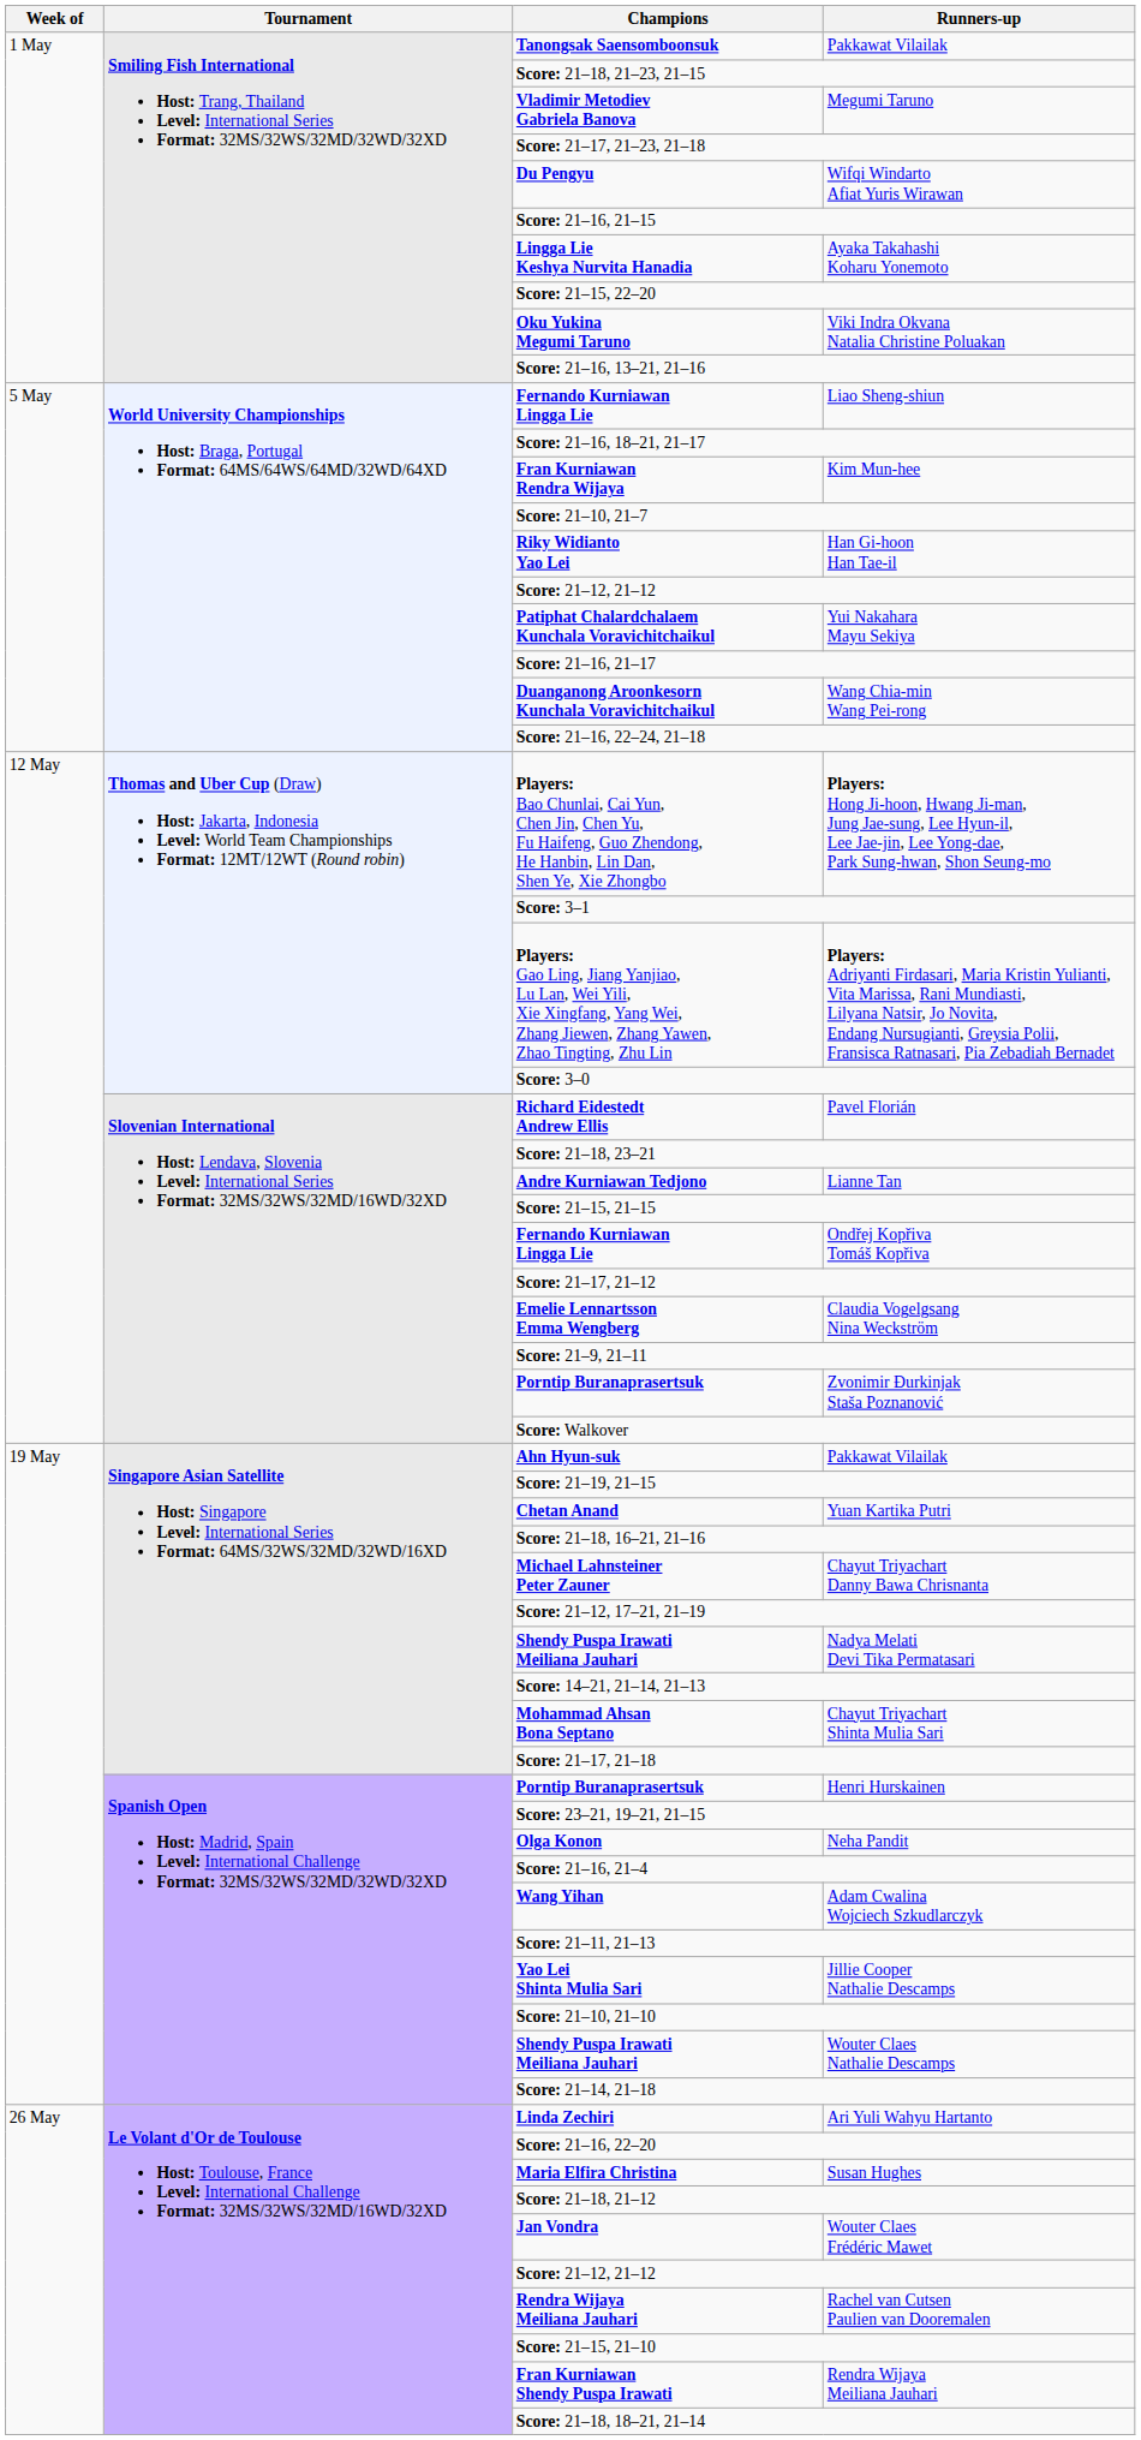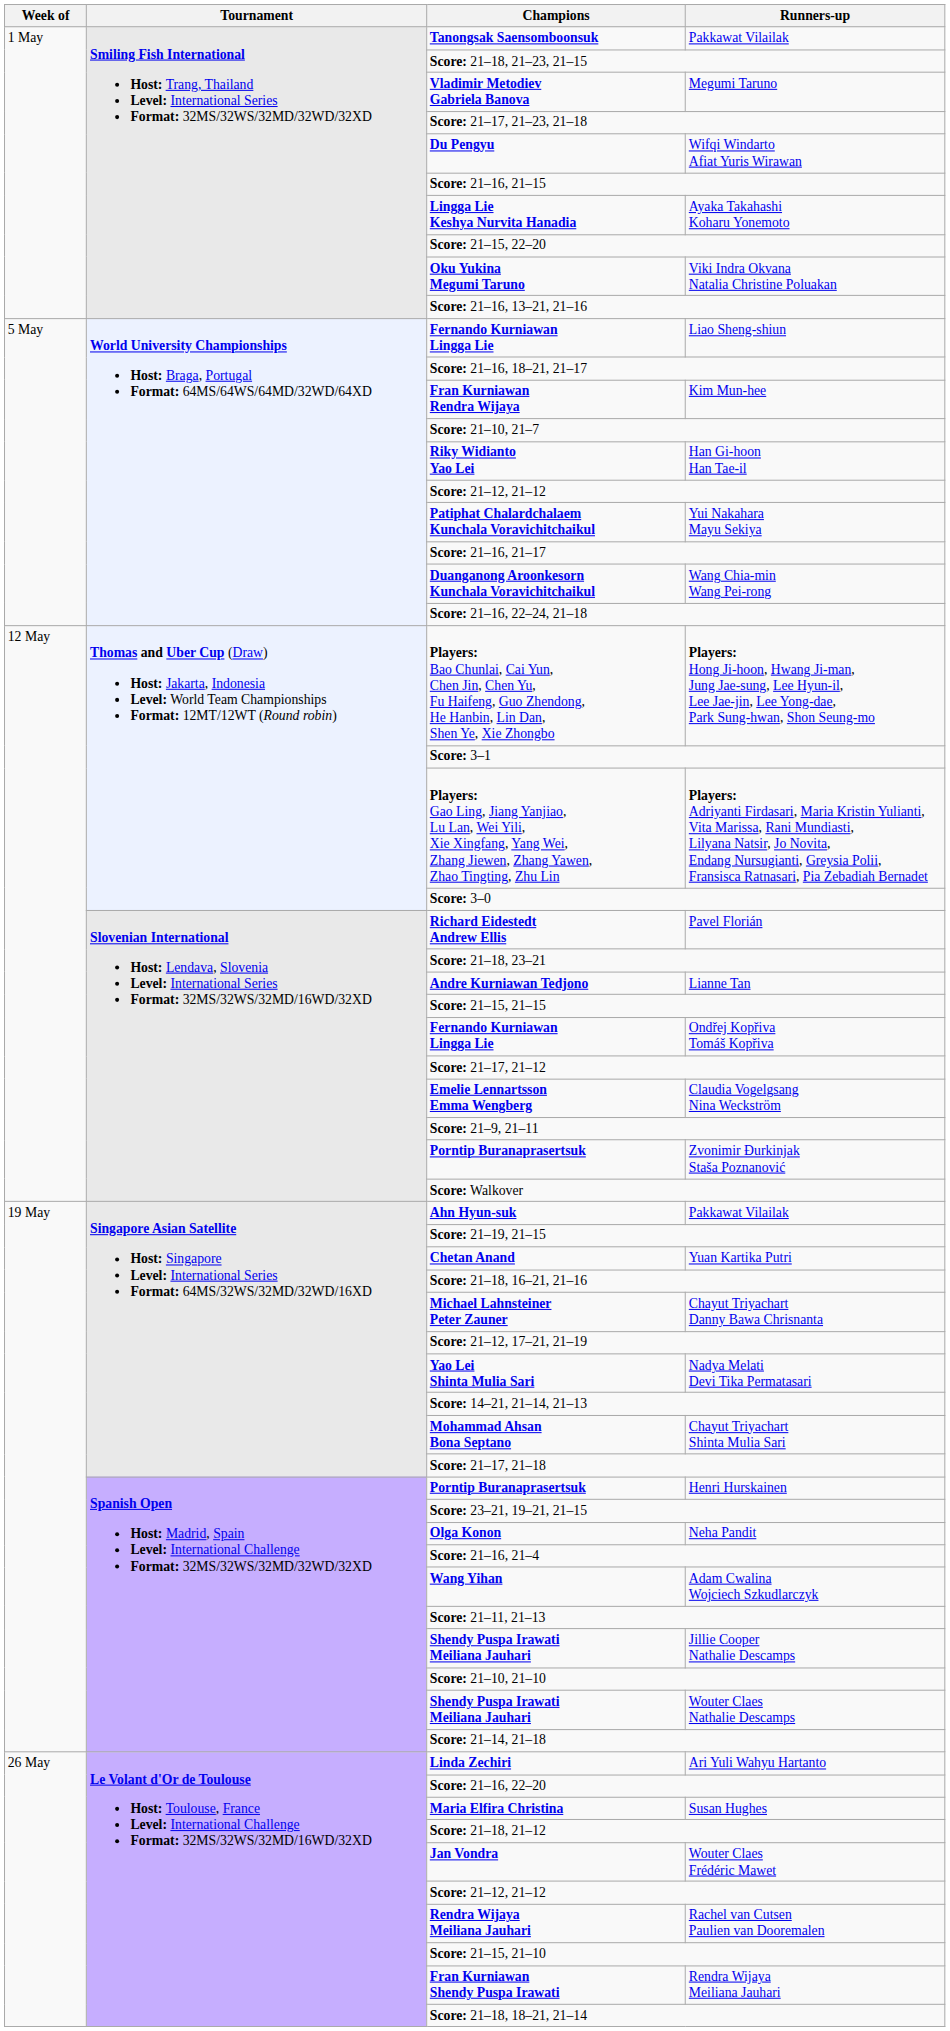 <table class=wikitable style=font-size:85%>
 <tr>
 <th width=75>Week of</th>
 <th width=330>Tournament</th>
 <th width=250>Champions</th>
 <th width=250>Runners-up</th>
 </tr>
 <tr valign=top>
 <td rowspan=10>1 May</td>
 <td style="background:#E9E9E9;" rowspan="10"><br><strong><a href='#'>Smiling Fish International</a></strong><ul><li><strong>Host:</strong> <a href='#'>Trang, Thailand</a></li><li><strong>Level:</strong> <a href='#'>International Series</a></li><li><strong>Format:</strong> 32MS/32WS/32MD/32WD/32XD</li></ul></td>
 <td><strong> <a href='#'>Tanongsak Saensomboonsuk</a></strong></td>
 <td> <a href='#'>Pakkawat Vilailak</a></td>
 </tr>
 <tr>
 <td colspan=2><strong>Score:</strong> 21–18, 21–23, 21–15</td>
 </tr>
 <tr valign=top>
 <td><strong> <a href='#'>Vladimir Metodiev</a><br> <a href='#'>Gabriela Banova</a></strong></td>
 <td> <a href='#'>Megumi Taruno</a></td>
 </tr>
 <tr>
 <td colspan=2><strong>Score:</strong> 21–17, 21–23, 21–18</td>
 </tr>
 <tr valign=top>
 <td><strong> <a href='#'>Du Pengyu</a></strong></td>
 <td> <a href='#'>Wifqi Windarto</a><br> <a href='#'>Afiat Yuris Wirawan</a></td>
 </tr>
 <tr>
 <td colspan=2><strong>Score:</strong> 21–16, 21–15</td>
 </tr>
 <tr valign=top>
 <td><strong> <a href='#'>Lingga Lie</a><br> <a href='#'>Keshya Nurvita Hanadia</a></strong></td>
 <td> <a href='#'>Ayaka Takahashi</a><br> <a href='#'>Koharu Yonemoto</a></td>
 </tr>
 <tr>
 <td colspan=2><strong>Score:</strong> 21–15, 22–20</td>
 </tr>
 <tr valign=top>
 <td><strong> <a href='#'>Oku Yukina</a><br> <a href='#'>Megumi Taruno</a></strong></td>
 <td> <a href='#'>Viki Indra Okvana</a><br> <a href='#'>Natalia Christine Poluakan</a></td>
 </tr>
 <tr>
 <td colspan=2><strong>Score:</strong> 21–16, 13–21, 21–16</td>
 </tr>
 <tr valign=top>
 <td rowspan=10>5 May</td>
 <td style="background:#ECF2FF;" rowspan="10"><br><strong><a href='#'>World University Championships</a></strong><ul><li><strong>Host:</strong> <a href='#'>Braga</a>, <a href='#'>Portugal</a></li><li><strong>Format:</strong> 64MS/64WS/64MD/32WD/64XD</li></ul></td>
 <td><strong> <a href='#'>Fernando Kurniawan</a><br> <a href='#'>Lingga Lie</a></strong></td>
 <td> <a href='#'>Liao Sheng-shiun</a></td>
 </tr>
 <tr>
 <td colspan=2><strong>Score:</strong> 21–16, 18–21, 21–17</td>
 </tr>
 <tr valign=top>
 <td><strong> <a href='#'>Fran Kurniawan</a><br> <a href='#'>Rendra Wijaya</a></strong></td>
 <td> <a href='#'>Kim Mun-hee</a></td>
 </tr>
 <tr>
 <td colspan=2><strong>Score:</strong> 21–10, 21–7</td>
 </tr>
 <tr valign=top>
 <td><strong> <a href='#'>Riky Widianto</a><br> <a href='#'>Yao Lei</a></strong></td>
 <td> <a href='#'>Han Gi-hoon</a><br> <a href='#'>Han Tae-il</a></td>
 </tr>
 <tr>
 <td colspan=2><strong>Score:</strong> 21–12, 21–12</td>
 </tr>
 <tr valign=top>
 <td><strong> <a href='#'>Patiphat Chalardchalaem</a><br> <a href='#'>Kunchala Voravichitchaikul</a></strong></td>
 <td> <a href='#'>Yui Nakahara</a><br> <a href='#'>Mayu Sekiya</a></td>
 </tr>
 <tr>
 <td colspan=2><strong>Score:</strong> 21–16, 21–17</td>
 </tr>
 <tr valign=top>
 <td><strong> <a href='#'>Duanganong Aroonkesorn</a><br> <a href='#'>Kunchala Voravichitchaikul</a></strong></td>
 <td> <a href='#'>Wang Chia-min</a><br> <a href='#'>Wang Pei-rong</a></td>
 </tr>
 <tr>
 <td colspan=2><strong>Score:</strong> 21–16, 22–24, 21–18</td>
 </tr>
 <tr valign=top>
 <td rowspan=14>12 May</td>
 <td style="background:#ECF2FF;" rowspan="4"><br><strong><a href='#'>Thomas</a> and <a href='#'>Uber Cup</a></strong> (<a href='#'>Draw</a>)<ul><li><strong>Host:</strong> <a href='#'>Jakarta</a>, <a href='#'>Indonesia</a></li><li><strong>Level:</strong> World Team Championships</li><li><strong>Format:</strong> 12MT/12WT (<em>Round robin</em>)</li></ul></td>
 <td><strong></strong> <br><strong>Players:</strong><br><a href='#'>Bao Chunlai</a>, <a href='#'>Cai Yun</a>,<br><a href='#'>Chen Jin</a>, <a href='#'>Chen Yu</a>,<br><a href='#'>Fu Haifeng</a>, <a href='#'>Guo Zhendong</a>,<br><a href='#'>He Hanbin</a>, <a href='#'>Lin Dan</a>,<br><a href='#'>Shen Ye</a>, <a href='#'>Xie Zhongbo</a></td>
 <td> <br><strong>Players:</strong><br><a href='#'>Hong Ji-hoon</a>, <a href='#'>Hwang Ji-man</a>,<br><a href='#'>Jung Jae-sung</a>, <a href='#'>Lee Hyun-il</a>,<br><a href='#'>Lee Jae-jin</a>, <a href='#'>Lee Yong-dae</a>,<br><a href='#'>Park Sung-hwan</a>, <a href='#'>Shon Seung-mo</a></td>
 </tr>
 <tr>
 <td colspan=2><strong>Score:</strong> 3–1</td>
 </tr>
 <tr valign=top>
 <td><strong></strong> <br><strong>Players:</strong><br><a href='#'>Gao Ling</a>, <a href='#'>Jiang Yanjiao</a>,<br><a href='#'>Lu Lan</a>, <a href='#'>Wei Yili</a>,<br><a href='#'>Xie Xingfang</a>, <a href='#'>Yang Wei</a>,<br><a href='#'>Zhang Jiewen</a>, <a href='#'>Zhang Yawen</a>,<br><a href='#'>Zhao Tingting</a>, <a href='#'>Zhu Lin</a></td>
 <td> <br><strong>Players:</strong><br><a href='#'>Adriyanti Firdasari</a>, <a href='#'>Maria Kristin Yulianti</a>,<br><a href='#'>Vita Marissa</a>, <a href='#'>Rani Mundiasti</a>,<br><a href='#'>Lilyana Natsir</a>, <a href='#'>Jo Novita</a>,<br><a href='#'>Endang Nursugianti</a>, <a href='#'>Greysia Polii</a>,<br><a href='#'>Fransisca Ratnasari</a>, <a href='#'>Pia Zebadiah Bernadet</a></td>
 </tr>
 <tr>
 <td colspan=2><strong>Score:</strong> 3–0</td>
 </tr>
 <tr valign=top>
 <td style="background:#E9E9E9;" rowspan="10"><br><strong><a href='#'>Slovenian International</a></strong><ul><li><strong>Host:</strong> <a href='#'>Lendava</a>, <a href='#'>Slovenia</a></li><li><strong>Level:</strong> <a href='#'>International Series</a></li><li><strong>Format:</strong> 32MS/32WS/32MD/16WD/32XD</li></ul></td>
 <td><strong> <a href='#'>Richard Eidestedt</a><br> <a href='#'>Andrew Ellis</a></strong></td>
 <td> <a href='#'>Pavel Florián</a></td>
 </tr>
 <tr>
 <td colspan=2><strong>Score:</strong> 21–18, 23–21</td>
 </tr>
 <tr valign=top>
 <td><strong> <a href='#'>Andre Kurniawan Tedjono</a></strong></td>
 <td> <a href='#'>Lianne Tan</a></td>
 </tr>
 <tr>
 <td colspan=2><strong>Score:</strong> 21–15, 21–15</td>
 </tr>
 <tr valign=top>
 <td><strong> <a href='#'>Fernando Kurniawan</a><br> <a href='#'>Lingga Lie</a></strong></td>
 <td> <a href='#'>Ondřej Kopřiva</a><br> <a href='#'>Tomáš Kopřiva</a></td>
 </tr>
 <tr>
 <td colspan=2><strong>Score:</strong> 21–17, 21–12</td>
 </tr>
 <tr valign=top>
 <td><strong> <a href='#'>Emelie Lennartsson</a><br> <a href='#'>Emma Wengberg</a></strong></td>
 <td> <a href='#'>Claudia Vogelgsang</a><br> <a href='#'>Nina Weckström</a></td>
 </tr>
 <tr>
 <td colspan=2><strong>Score:</strong> 21–9, 21–11</td>
 </tr>
 <tr valign=top>
 <td><strong> <a href='#'>Porntip Buranaprasertsuk</a></strong></td>
 <td> <a href='#'>Zvonimir Đurkinjak</a><br> <a href='#'>Staša Poznanović</a></td>
 </tr>
 <tr>
 <td colspan=2><strong>Score:</strong> Walkover</td>
 </tr>
 <tr valign=top>
 <td rowspan=20>19 May</td>
 <td style="background:#E9E9E9;" rowspan="10"><br><strong><a href='#'>Singapore Asian Satellite</a></strong><ul><li><strong>Host:</strong> <a href='#'>Singapore</a></li><li><strong>Level:</strong> <a href='#'>International Series</a></li><li><strong>Format:</strong> 64MS/32WS/32MD/32WD/16XD</li></ul></td>
 <td><strong> <a href='#'>Ahn Hyun-suk</a></strong></td>
 <td> <a href='#'>Pakkawat Vilailak</a></td>
 </tr>
 <tr>
 <td colspan=2><strong>Score:</strong> 21–19, 21–15</td>
 </tr>
 <tr valign=top>
 <td><strong> <a href='#'>Chetan Anand</a></strong></td>
 <td> <a href='#'>Yuan Kartika Putri</a></td>
 </tr>
 <tr>
 <td colspan=2><strong>Score:</strong> 21–18, 16–21, 21–16</td>
 </tr>
 <tr valign=top>
 <td><strong> <a href='#'>Michael Lahnsteiner</a><br> <a href='#'>Peter Zauner</a></strong></td>
 <td> <a href='#'>Chayut Triyachart</a><br> <a href='#'>Danny Bawa Chrisnanta</a></td>
 </tr>
 <tr>
 <td colspan=2><strong>Score:</strong> 21–12, 17–21, 21–19</td>
 </tr>
 <tr valign=top>
-<td><strong> <a href='#'>Shendy Puspa Irawati</a><br> <a href='#'>Meiliana Jauhari</a></strong></td>
+<td><strong> <a href='#'>Yao Lei</a><br> <a href='#'>Shinta Mulia Sari</a></strong></td>
 <td> <a href='#'>Nadya Melati</a><br> <a href='#'>Devi Tika Permatasari</a></td>
 </tr>
 <tr>
 <td colspan=2><strong>Score:</strong> 14–21, 21–14, 21–13</td>
 </tr>
 <tr valign=top>
 <td><strong> <a href='#'>Mohammad Ahsan</a><br> <a href='#'>Bona Septano</a></strong></td>
 <td> <a href='#'>Chayut Triyachart</a><br> <a href='#'>Shinta Mulia Sari</a></td>
 </tr>
 <tr>
 <td colspan=2><strong>Score:</strong> 21–17, 21–18</td>
 </tr>
 <tr valign=top>
 <td style="background:#C6AEFF;" rowspan="10"><br><strong><a href='#'>Spanish Open</a></strong><ul><li><strong>Host:</strong> <a href='#'>Madrid</a>, <a href='#'>Spain</a></li><li><strong>Level:</strong> <a href='#'>International Challenge</a></li><li><strong>Format:</strong> 32MS/32WS/32MD/32WD/32XD</li></ul></td>
 <td><strong> <a href='#'>Porntip Buranaprasertsuk</a></strong></td>
 <td> <a href='#'>Henri Hurskainen</a></td>
 </tr>
 <tr>
 <td colspan=2><strong>Score:</strong> 23–21, 19–21, 21–15</td>
 </tr>
 <tr valign=top>
 <td><strong> <a href='#'>Olga Konon</a></strong></td>
 <td> <a href='#'>Neha Pandit</a></td>
 </tr>
 <tr>
 <td colspan=2><strong>Score:</strong> 21–16, 21–4</td>
 </tr>
 <tr valign=top>
 <td><strong> <a href='#'>Wang Yihan</a></strong></td>
 <td> <a href='#'>Adam Cwalina</a><br> <a href='#'>Wojciech Szkudlarczyk</a></td>
 </tr>
 <tr>
 <td colspan=2><strong>Score:</strong> 21–11, 21–13</td>
 </tr>
 <tr valign=top>
-<td><strong> <a href='#'>Yao Lei</a><br> <a href='#'>Shinta Mulia Sari</a></strong></td>
+<td><strong> <a href='#'>Shendy Puspa Irawati</a><br> <a href='#'>Meiliana Jauhari</a></strong></td>
 <td> <a href='#'>Jillie Cooper</a><br> <a href='#'>Nathalie Descamps</a></td>
 </tr>
 <tr>
 <td colspan=2><strong>Score:</strong> 21–10, 21–10</td>
 </tr>
 <tr valign=top>
 <td><strong> <a href='#'>Shendy Puspa Irawati</a><br> <a href='#'>Meiliana Jauhari</a></strong></td>
 <td> <a href='#'>Wouter Claes</a><br> <a href='#'>Nathalie Descamps</a></td>
 </tr>
 <tr>
 <td colspan=2><strong>Score:</strong> 21–14, 21–18</td>
 </tr>
 <tr valign=top>
 <td rowspan=10>26 May</td>
 <td style="background:#C6AEFF;" rowspan="10"><br><strong><a href='#'>Le Volant d'Or de Toulouse</a></strong><ul><li><strong>Host:</strong> <a href='#'>Toulouse</a>, <a href='#'>France</a></li><li><strong>Level:</strong> <a href='#'>International Challenge</a></li><li><strong>Format:</strong> 32MS/32WS/32MD/16WD/32XD</li></ul></td>
 <td><strong> <a href='#'>Linda Zechiri</a></strong></td>
 <td> <a href='#'>Ari Yuli Wahyu Hartanto</a></td>
 </tr>
 <tr>
 <td colspan=2><strong>Score:</strong> 21–16, 22–20</td>
 </tr>
 <tr valign=top>
 <td><strong> <a href='#'>Maria Elfira Christina</a></strong></td>
 <td> <a href='#'>Susan Hughes</a></td>
 </tr>
 <tr>
 <td colspan=2><strong>Score:</strong> 21–18, 21–12</td>
 </tr>
 <tr valign=top>
 <td><strong> <a href='#'>Jan Vondra</a></strong></td>
 <td> <a href='#'>Wouter Claes</a><br> <a href='#'>Frédéric Mawet</a></td>
 </tr>
 <tr>
 <td colspan=2><strong>Score:</strong> 21–12, 21–12</td>
 </tr>
 <tr valign=top>
 <td><strong> <a href='#'>Rendra Wijaya</a><br> <a href='#'>Meiliana Jauhari</a></strong></td>
 <td> <a href='#'>Rachel van Cutsen</a><br> <a href='#'>Paulien van Dooremalen</a></td>
 </tr>
 <tr>
 <td colspan=2><strong>Score:</strong> 21–15, 21–10</td>
 </tr>
 <tr valign=top>
 <td><strong> <a href='#'>Fran Kurniawan</a><br> <a href='#'>Shendy Puspa Irawati</a></strong></td>
 <td> <a href='#'>Rendra Wijaya</a><br> <a href='#'>Meiliana Jauhari</a></td>
 </tr>
 <tr>
 <td colspan=2><strong>Score:</strong> 21–18, 18–21, 21–14</td>
 </tr>
 </table>
